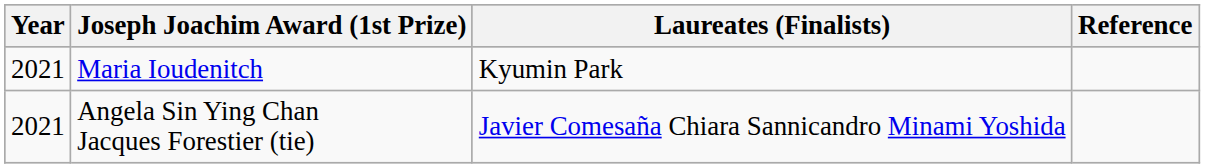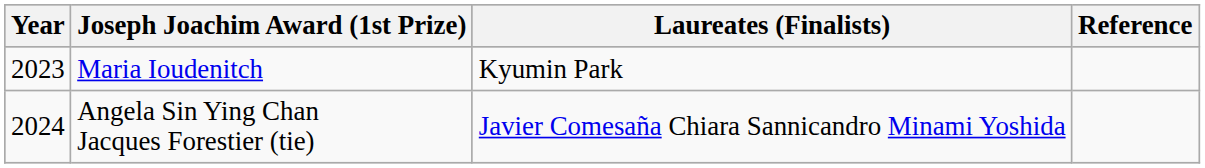 <table class="wikitable">
 <tr>
 <th>Year</th>
 <th>Joseph Joachim Award (1st Prize)</th>
 <th>Laureates (Finalists)</th>
 <th>Reference</th>
 </tr>
 <tr>
-<td>2021</td>
+<td>2023</td>
 <td> <a href='#'>Maria Ioudenitch</a></td>
 <td> Kyumin Park</td>
 <td></td>
 </tr>
 <tr>
-<td>2021</td>
+<td>2024</td>
 <td> Angela Sin Ying Chan<br> Jacques Forestier (tie)</td>
 <td> <a href='#'>Javier Comesaña</a>  Chiara Sannicandro  <a href='#'>Minami Yoshida</a></td>
 <td></td>
 </tr>
 </table>
